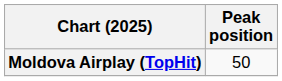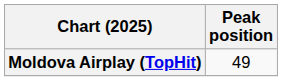 <table class="wikitable plainrowheaders" style="text-align:center">
 <tr>
 <th scope="col">Chart (2025)</th>
 <th scope="col">Peak<br>position</th>
 </tr>
 <tr>
 <th scope="row">Moldova Airplay (<a href='#'>TopHit</a>)</th>
-<td>50</td>
+<td>49</td>
 </tr>
 <tr>
 </tr>
 </table>
